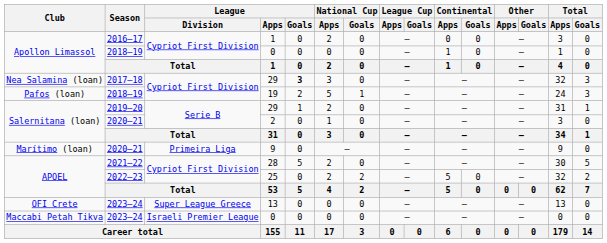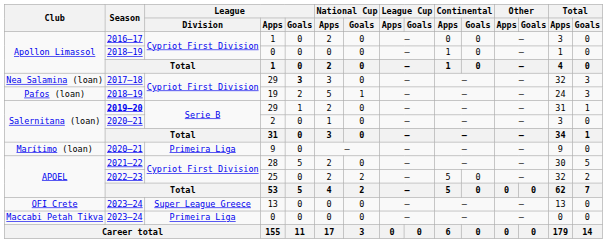 <table class="wikitable" style="text-align:center">
 <tr>
 <th rowspan=2>Club</th>
 <th rowspan=2>Season</th>
 <th colspan=3>League</th>
 <th colspan=2>National Cup</th>
 <th colspan=2>League Cup</th>
 <th colspan=2>Continental</th>
 <th colspan=2>Other</th>
 <th colspan=2>Total</th>
 </tr>
 <tr>
 <th>Division</th>
 <th>Apps</th>
 <th>Goals</th>
 <th>Apps</th>
 <th>Goals</th>
 <th>Apps</th>
 <th>Goals</th>
 <th>Apps</th>
 <th>Goals</th>
 <th>Apps</th>
 <th>Goals</th>
 <th>Apps</th>
 <th>Goals</th>
 </tr>
 <tr>
 <td rowspan="3"><a href='#'>Apollon Limassol</a></td>
 <td><a href='#'>2016–17</a></td>
 <td rowspan="2"><a href='#'>Cypriot First Division</a></td>
 <td>1</td>
 <td>0</td>
 <td>2</td>
 <td>0</td>
 <td colspan="2">—</td>
 <td>0</td>
 <td>0</td>
 <td colspan="2">—</td>
 <td>3</td>
 <td>0</td>
 </tr>
 <tr>
 <td><a href='#'>2018–19</a></td>
 <td>0</td>
 <td>0</td>
 <td>0</td>
 <td>0</td>
 <td colspan="2">—</td>
 <td>1</td>
 <td>0</td>
 <td colspan="2">—</td>
 <td>1</td>
 <td>0</td>
 </tr>
 <tr>
 <th colspan="2">Total</th>
 <th>1</th>
 <th>0</th>
 <th>2</th>
 <th>0</th>
 <th colspan="2">—</th>
 <th>1</th>
 <th>0</th>
 <th colspan="2">—</th>
 <th>4</th>
 <th>0</th>
 </tr>
 <tr>
 <td><a href='#'>Nea Salamina</a> (loan)</td>
 <td><a href='#'>2017–18</a></td>
 <td rowspan="2"><a href='#'>Cypriot First Division</a></td>
 <td>29</td>
 <td><strong>3</strong></td>
 <td>3</td>
 <td>0</td>
 <td colspan="2">—</td>
 <td colspan="2">—</td>
 <td colspan="2">—</td>
 <td>32</td>
 <td>3</td>
 </tr>
 <tr>
 <td><a href='#'>Pafos</a> (loan)</td>
 <td><a href='#'>2018–19</a></td>
 <td>19</td>
 <td>2</td>
 <td>5</td>
 <td>1</td>
 <td colspan="2">—</td>
 <td colspan="2">—</td>
 <td colspan="2">—</td>
 <td>24</td>
 <td>3</td>
 </tr>
 <tr>
 <td rowspan="3"><a href='#'>Salernitana</a> (loan)</td>
-<td><a href='#'>2019–20</a></td>
+<td><strong><a href='#'>2019–20</a></strong></td>
 <td rowspan="2"><a href='#'>Serie B</a></td>
 <td>29</td>
 <td>1</td>
 <td>2</td>
 <td>0</td>
 <td colspan="2">—</td>
 <td colspan="2">—</td>
 <td colspan="2">—</td>
 <td>31</td>
 <td>1</td>
 </tr>
 <tr>
 <td><a href='#'>2020–21</a></td>
 <td>2</td>
 <td>0</td>
 <td>1</td>
 <td>0</td>
 <td colspan="2">—</td>
 <td colspan="2">—</td>
 <td colspan="2">—</td>
 <td>3</td>
 <td>0</td>
 </tr>
 <tr>
 <th colspan="2">Total</th>
 <th>31</th>
 <th>0</th>
 <th>3</th>
 <th>0</th>
 <th colspan="2">—</th>
 <th colspan="2">—</th>
 <th colspan="2">—</th>
 <th>34</th>
 <th>1</th>
 </tr>
 <tr>
 <td><a href='#'>Marítimo</a> (loan)</td>
 <td><a href='#'>2020–21</a></td>
 <td><a href='#'>Primeira Liga</a></td>
 <td>9</td>
 <td>0</td>
 <td colspan="2">—</td>
 <td colspan="2">—</td>
 <td colspan="2">—</td>
 <td colspan="2">—</td>
 <td>9</td>
 <td>0</td>
 </tr>
 <tr>
 <td rowspan="3"><a href='#'>APOEL</a></td>
 <td><a href='#'>2021–22</a></td>
 <td rowspan="2"><a href='#'>Cypriot First Division</a></td>
 <td>28</td>
 <td>5</td>
 <td>2</td>
 <td>0</td>
 <td colspan="2">—</td>
 <td colspan="2">—</td>
 <td colspan="2">—</td>
 <td>30</td>
 <td>5</td>
 </tr>
 <tr>
 <td><a href='#'>2022–23</a></td>
 <td>25</td>
 <td>0</td>
 <td>2</td>
 <td>2</td>
 <td colspan="2">—</td>
 <td>5</td>
 <td>0</td>
 <td colspan="2">—</td>
 <td>32</td>
 <td>2</td>
 </tr>
 <tr>
 <th colspan="2">Total</th>
 <th>53</th>
 <th>5</th>
 <th>4</th>
 <th>2</th>
 <th colspan="2">—</th>
 <th>5</th>
 <th>0</th>
 <th>0</th>
 <th>0</th>
 <th>62</th>
 <th>7</th>
 </tr>
 <tr>
 <td rowspan="1"><a href='#'>OFI Crete</a></td>
 <td><a href='#'>2023–24</a></td>
 <td rowspan="1"><a href='#'>Super League Greece</a></td>
 <td>13</td>
 <td>0</td>
 <td>0</td>
 <td>0</td>
 <td colspan="2">—</td>
 <td colspan="2">—</td>
 <td colspan="2">—</td>
 <td>13</td>
 <td>0</td>
 </tr>
 <tr>
 <td rowspan="1"><a href='#'>Maccabi Petah Tikva</a></td>
 <td><a href='#'>2023–24</a></td>
-<td rowspan="1"><a href='#'>Israeli Premier League</a></td>
+<td><a href='#'>Primeira Liga</a></td>
 <td>0</td>
 <td>0</td>
 <td>0</td>
 <td>0</td>
 <td colspan="2">—</td>
 <td colspan="2">—</td>
 <td colspan="2">—</td>
 <td>0</td>
 <td>0</td>
 </tr>
 <tr>
 <th colspan="3">Career total</th>
 <th>155</th>
 <th>11</th>
 <th>17</th>
 <th>3</th>
 <th>0</th>
 <th>0</th>
 <th>6</th>
 <th>0</th>
 <th>0</th>
 <th>0</th>
 <th>179</th>
 <th>14</th>
 </tr>
 </table>
